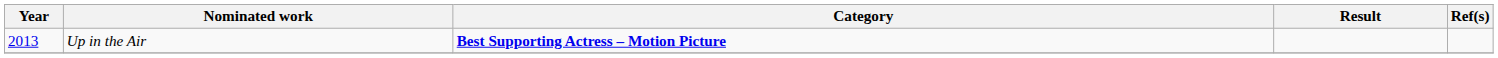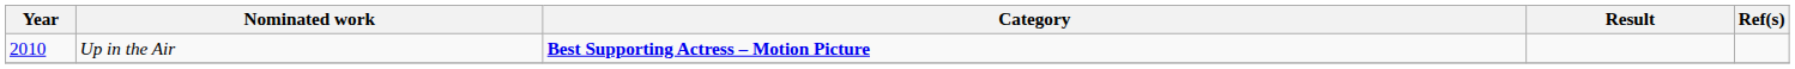 <table class="wikitable">
 <tr>
 <th width=4%>Year</th>
 <th width=27%>Nominated work</th>
 <th width=57%>Category</th>
 <th width=12%>Result</th>
 <th width=4%>Ref(s)</th>
 </tr>
 <tr>
-<td><a href='#'>2013</a></td>
+<td><a href='#'>2010</a></td>
 <td><em>Up in the Air</em></td>
 <td><strong><a href='#'>Best Supporting Actress – Motion Picture</a></strong></td>
 <td></td>
 <td></td>
 </tr>
 <tr>
 </tr>
 </table>
